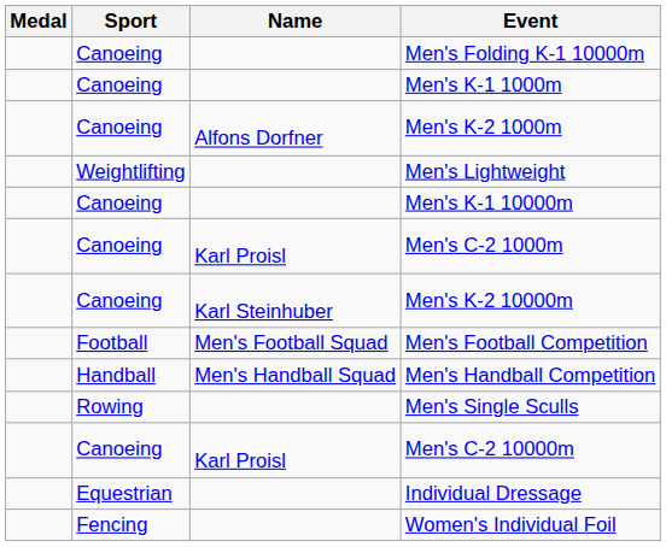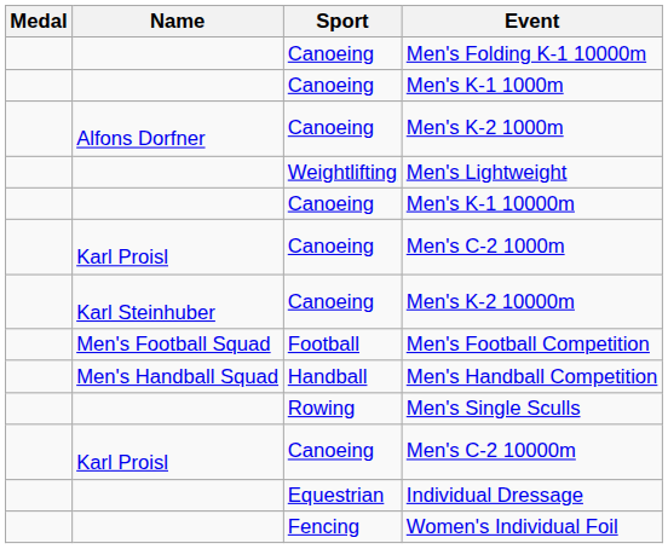 <table class="wikitable sortable">
 <tr>
 <th>Medal</th>
+<th>Name</th>
 <th>Sport</th>
-<th>Name</th>
 <th>Event</th>
 </tr>
 <tr>
 <td></td>
+<td></td>
 <td><a href='#'>Canoeing</a></td>
-<td></td>
 <td><a href='#'>Men's Folding K-1 10000m</a></td>
 </tr>
 <tr>
 <td></td>
+<td></td>
 <td><a href='#'>Canoeing</a></td>
-<td></td>
 <td><a href='#'>Men's K-1 1000m</a></td>
 </tr>
 <tr>
 <td></td>
+<td> <br><a href='#'>Alfons Dorfner</a></td>
 <td><a href='#'>Canoeing</a></td>
-<td> <br><a href='#'>Alfons Dorfner</a></td>
 <td><a href='#'>Men's K-2 1000m</a></td>
 </tr>
 <tr>
 <td></td>
+<td></td>
 <td><a href='#'>Weightlifting</a></td>
-<td></td>
 <td><a href='#'>Men's Lightweight</a></td>
 </tr>
 <tr>
 <td></td>
+<td></td>
 <td><a href='#'>Canoeing</a></td>
-<td></td>
 <td><a href='#'>Men's K-1 10000m</a></td>
 </tr>
 <tr>
 <td></td>
+<td> <br><a href='#'>Karl Proisl</a></td>
 <td><a href='#'>Canoeing</a></td>
-<td> <br><a href='#'>Karl Proisl</a></td>
 <td><a href='#'>Men's C-2 1000m</a></td>
 </tr>
 <tr>
 <td></td>
+<td> <br><a href='#'>Karl Steinhuber</a></td>
 <td><a href='#'>Canoeing</a></td>
-<td> <br><a href='#'>Karl Steinhuber</a></td>
 <td><a href='#'>Men's K-2 10000m</a></td>
 </tr>
 <tr>
 <td></td>
+<td><a href='#'>Men's Football Squad</a></td>
 <td><a href='#'>Football</a></td>
-<td><a href='#'>Men's Football Squad</a></td>
 <td><a href='#'>Men's Football Competition</a></td>
 </tr>
 <tr>
 <td></td>
+<td><a href='#'>Men's Handball Squad</a></td>
 <td><a href='#'>Handball</a></td>
-<td><a href='#'>Men's Handball Squad</a></td>
 <td><a href='#'>Men's Handball Competition</a></td>
 </tr>
 <tr>
 <td></td>
+<td></td>
 <td><a href='#'>Rowing</a></td>
-<td></td>
 <td><a href='#'>Men's Single Sculls</a></td>
 </tr>
 <tr>
 <td></td>
+<td> <br><a href='#'>Karl Proisl</a></td>
 <td><a href='#'>Canoeing</a></td>
-<td> <br><a href='#'>Karl Proisl</a></td>
 <td><a href='#'>Men's C-2 10000m</a></td>
 </tr>
 <tr>
 <td></td>
+<td></td>
 <td><a href='#'>Equestrian</a></td>
-<td></td>
 <td><a href='#'>Individual Dressage</a></td>
 </tr>
 <tr>
 <td></td>
+<td></td>
 <td><a href='#'>Fencing</a></td>
-<td></td>
 <td><a href='#'>Women's Individual Foil</a></td>
 </tr>
 </table>
